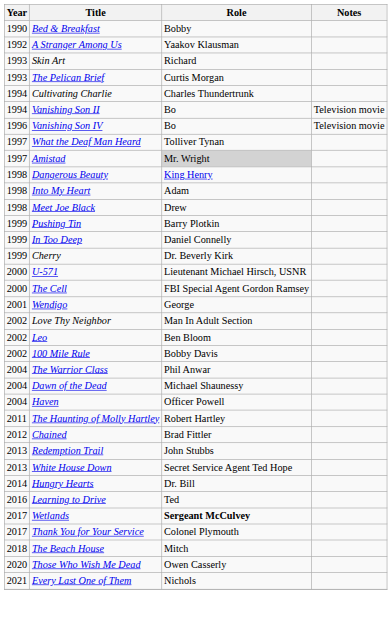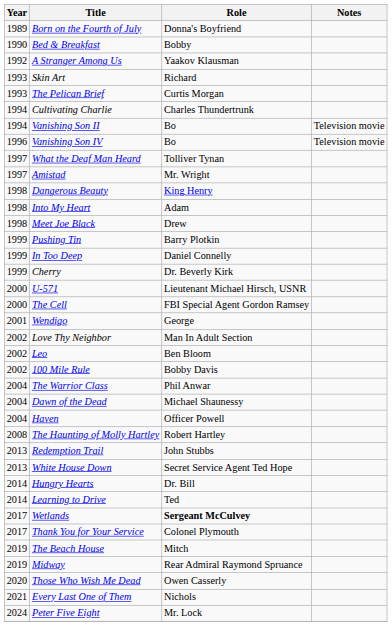 <table class="wikitable sortable">
 <tr>
 <th>Year</th>
 <th>Title</th>
 <th>Role</th>
 <th>Notes</th>
+</tr>
+<tr>
+<td>1989</td>
+<td><em><a href='#'>Born on the Fourth of July</a></em></td>
+<td>Donna's Boyfriend</td>
+<td></td>
 </tr>
 <tr>
 <td>1990</td>
 <td><em><a href='#'>Bed & Breakfast</a></em></td>
 <td>Bobby</td>
 <td></td>
 </tr>
 <tr>
 <td>1992</td>
 <td><em><a href='#'>A Stranger Among Us</a></em></td>
 <td>Yaakov Klausman</td>
 <td></td>
 </tr>
 <tr>
 <td>1993</td>
 <td><em>Skin Art</em></td>
 <td>Richard</td>
 <td></td>
 </tr>
 <tr>
 <td>1993</td>
 <td><em><a href='#'>The Pelican Brief</a></em></td>
 <td>Curtis Morgan</td>
 <td></td>
 </tr>
 <tr>
 <td>1994</td>
 <td><em>Cultivating Charlie</em></td>
 <td>Charles Thundertrunk</td>
 <td></td>
 </tr>
 <tr>
 <td>1994</td>
 <td><em><a href='#'>Vanishing Son II</a></em></td>
 <td>Bo</td>
 <td>Television movie</td>
 </tr>
 <tr>
 <td>1996</td>
 <td><em><a href='#'>Vanishing Son IV</a></em></td>
 <td>Bo</td>
 <td>Television movie</td>
 </tr>
 <tr>
 <td>1997</td>
 <td><em><a href='#'>What the Deaf Man Heard</a></em></td>
 <td>Tolliver Tynan</td>
 <td></td>
 </tr>
 <tr>
 <td>1997</td>
 <td><em><a href='#'>Amistad</a></em></td>
-<td style="background: lightgrey;">Mr. Wright</td>
+<td>Mr. Wright</td>
 <td></td>
 </tr>
 <tr>
 <td>1998</td>
 <td><em><a href='#'>Dangerous Beauty</a></em></td>
 <td><a href='#'>King Henry</a></td>
 <td></td>
 </tr>
 <tr>
 <td>1998</td>
 <td><em><a href='#'>Into My Heart</a></em></td>
 <td>Adam</td>
 <td></td>
 </tr>
 <tr>
 <td>1998</td>
 <td><em><a href='#'>Meet Joe Black</a></em></td>
 <td>Drew</td>
 <td></td>
 </tr>
 <tr>
 <td>1999</td>
 <td><em><a href='#'>Pushing Tin</a></em></td>
 <td>Barry Plotkin</td>
 <td></td>
 </tr>
 <tr>
 <td>1999</td>
 <td><em><a href='#'>In Too Deep</a></em></td>
 <td>Daniel Connelly</td>
 <td></td>
 </tr>
 <tr>
 <td>1999</td>
 <td><em>Cherry</em></td>
 <td>Dr. Beverly Kirk</td>
 <td></td>
 </tr>
 <tr>
 <td>2000</td>
 <td><em><a href='#'>U-571</a></em></td>
 <td>Lieutenant Michael Hirsch, USNR</td>
 <td></td>
 </tr>
 <tr>
 <td>2000</td>
 <td><em><a href='#'>The Cell</a></em></td>
 <td>FBI Special Agent Gordon Ramsey</td>
 <td></td>
 </tr>
 <tr>
 <td>2001</td>
 <td><em><a href='#'>Wendigo</a></em></td>
 <td>George</td>
 <td></td>
 </tr>
 <tr>
 <td>2002</td>
 <td><em>Love Thy Neighbor</em></td>
 <td>Man In Adult Section</td>
 <td></td>
 </tr>
 <tr>
 <td>2002</td>
 <td><em><a href='#'>Leo</a></em></td>
 <td>Ben Bloom</td>
 <td></td>
 </tr>
 <tr>
 <td>2002</td>
 <td><em><a href='#'>100 Mile Rule</a></em></td>
 <td>Bobby Davis</td>
 <td></td>
 </tr>
 <tr>
 <td>2004</td>
 <td><em><a href='#'>The Warrior Class</a></em></td>
 <td>Phil Anwar</td>
 <td></td>
 </tr>
 <tr>
 <td>2004</td>
 <td><em><a href='#'>Dawn of the Dead</a></em></td>
 <td>Michael Shaunessy</td>
 <td></td>
 </tr>
 <tr>
 <td>2004</td>
 <td><em><a href='#'>Haven</a></em></td>
 <td>Officer Powell</td>
 <td></td>
 </tr>
 <tr>
-<td>2011</td>
+<td>2008</td>
 <td><em><a href='#'>The Haunting of Molly Hartley</a></em></td>
 <td>Robert Hartley</td>
-<td></td>
-</tr>
-<tr>
-<td>2012</td>
-<td><em><a href='#'>Chained</a></em></td>
-<td>Brad Fittler</td>
 <td></td>
 </tr>
 <tr>
 <td>2013</td>
 <td><em><a href='#'>Redemption Trail</a></em></td>
 <td>John Stubbs</td>
 <td></td>
 </tr>
 <tr>
 <td>2013</td>
 <td><em><a href='#'>White House Down</a></em></td>
 <td>Secret Service Agent Ted Hope</td>
 <td></td>
 </tr>
 <tr>
 <td>2014</td>
 <td><em><a href='#'>Hungry Hearts</a></em></td>
 <td>Dr. Bill</td>
 <td></td>
 </tr>
 <tr>
-<td>2016</td>
+<td>2014</td>
 <td><em><a href='#'>Learning to Drive</a></em></td>
 <td>Ted</td>
 <td></td>
 </tr>
 <tr>
 <td>2017</td>
 <td><em><a href='#'>Wetlands</a></em></td>
 <td><strong>Sergeant McCulvey</strong></td>
 <td></td>
 </tr>
 <tr>
 <td>2017</td>
 <td><em><a href='#'>Thank You for Your Service</a></em></td>
 <td>Colonel Plymouth</td>
 <td></td>
 </tr>
 <tr>
-<td>2018</td>
+<td>2019</td>
 <td><em><a href='#'>The Beach House</a></em></td>
 <td>Mitch</td>
+<td></td>
+</tr>
+<tr>
+<td>2019</td>
+<td><em><a href='#'>Midway</a></em></td>
+<td>Rear Admiral Raymond Spruance</td>
 <td></td>
 </tr>
 <tr>
 <td>2020</td>
 <td><em><a href='#'>Those Who Wish Me Dead</a></em></td>
 <td>Owen Casserly</td>
 <td></td>
 </tr>
 <tr>
 <td>2021</td>
 <td><em><a href='#'>Every Last One of Them</a></em></td>
 <td>Nichols</td>
 <td></td>
 </tr>
 <tr>
+<td>2024</td>
+<td><em><a href='#'>Peter Five Eight</a></em></td>
+<td>Mr. Lock</td>
+<td></td>
+</tr>
+<tr>
 </tr>
 </table>
